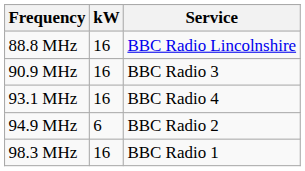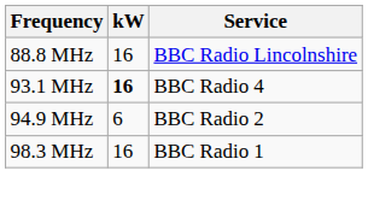 <table class="wikitable sortable">
 <tr>
 <th>Frequency</th>
 <th>kW</th>
 <th>Service</th>
 </tr>
 <tr>
 <td>88.8 MHz</td>
 <td>16</td>
 <td><a href='#'>BBC Radio Lincolnshire</a></td>
 </tr>
 <tr>
-<td>90.9 MHz</td>
-<td>16</td>
-<td>BBC Radio 3</td>
-</tr>
-<tr>
 <td>93.1 MHz</td>
-<td>16</td>
+<td><strong>16</strong></td>
 <td>BBC Radio 4</td>
 </tr>
 <tr>
 <td>94.9 MHz</td>
 <td>6</td>
 <td>BBC Radio 2</td>
 </tr>
 <tr>
 <td>98.3 MHz</td>
 <td>16</td>
 <td>BBC Radio 1</td>
 </tr>
 </table>
